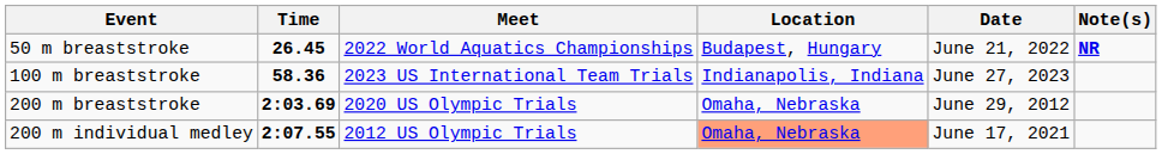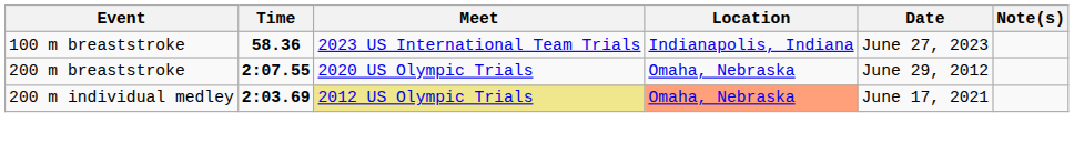 <table class="wikitable">
 <tr>
 <th>Event</th>
 <th>Time</th>
 <th>Meet</th>
 <th>Location</th>
 <th>Date</th>
 <th>Note(s)</th>
-</tr>
-<tr>
-<td>50 m breaststroke</td>
-<td style="text-align:center;"><strong>26.45</strong></td>
-<td><a href='#'>2022 World Aquatics Championships</a></td>
-<td><a href='#'>Budapest</a>, <a href='#'>Hungary</a></td>
-<td>June 21, 2022</td>
-<td><strong><a href='#'>NR</a></strong></td>
 </tr>
 <tr>
 <td>100 m breaststroke</td>
 <td style="text-align:center;"><strong>58.36</strong></td>
 <td><a href='#'>2023 US International Team Trials</a></td>
 <td><a href='#'>Indianapolis, Indiana</a></td>
 <td>June 27, 2023</td>
 <td></td>
 </tr>
 <tr>
 <td>200 m breaststroke</td>
-<td style="text-align:center;"><strong>2:03.69</strong></td>
+<td style="text-align:center;"><strong>2:07.55</strong></td>
 <td><a href='#'>2020 US Olympic Trials</a></td>
 <td><a href='#'>Omaha, Nebraska</a></td>
 <td>June 29, 2012</td>
 <td></td>
 </tr>
 <tr>
 <td>200 m individual medley</td>
-<td style="text-align:center;"><strong>2:07.55</strong></td>
-<td><a href='#'>2012 US Olympic Trials</a></td>
+<td style="text-align:center;"><strong>2:03.69</strong></td>
+<td style="background: khaki;"><a href='#'>2012 US Olympic Trials</a></td>
 <td style="background: lightsalmon;"><a href='#'>Omaha, Nebraska</a></td>
 <td>June 17, 2021</td>
 <td></td>
 </tr>
 </table>
